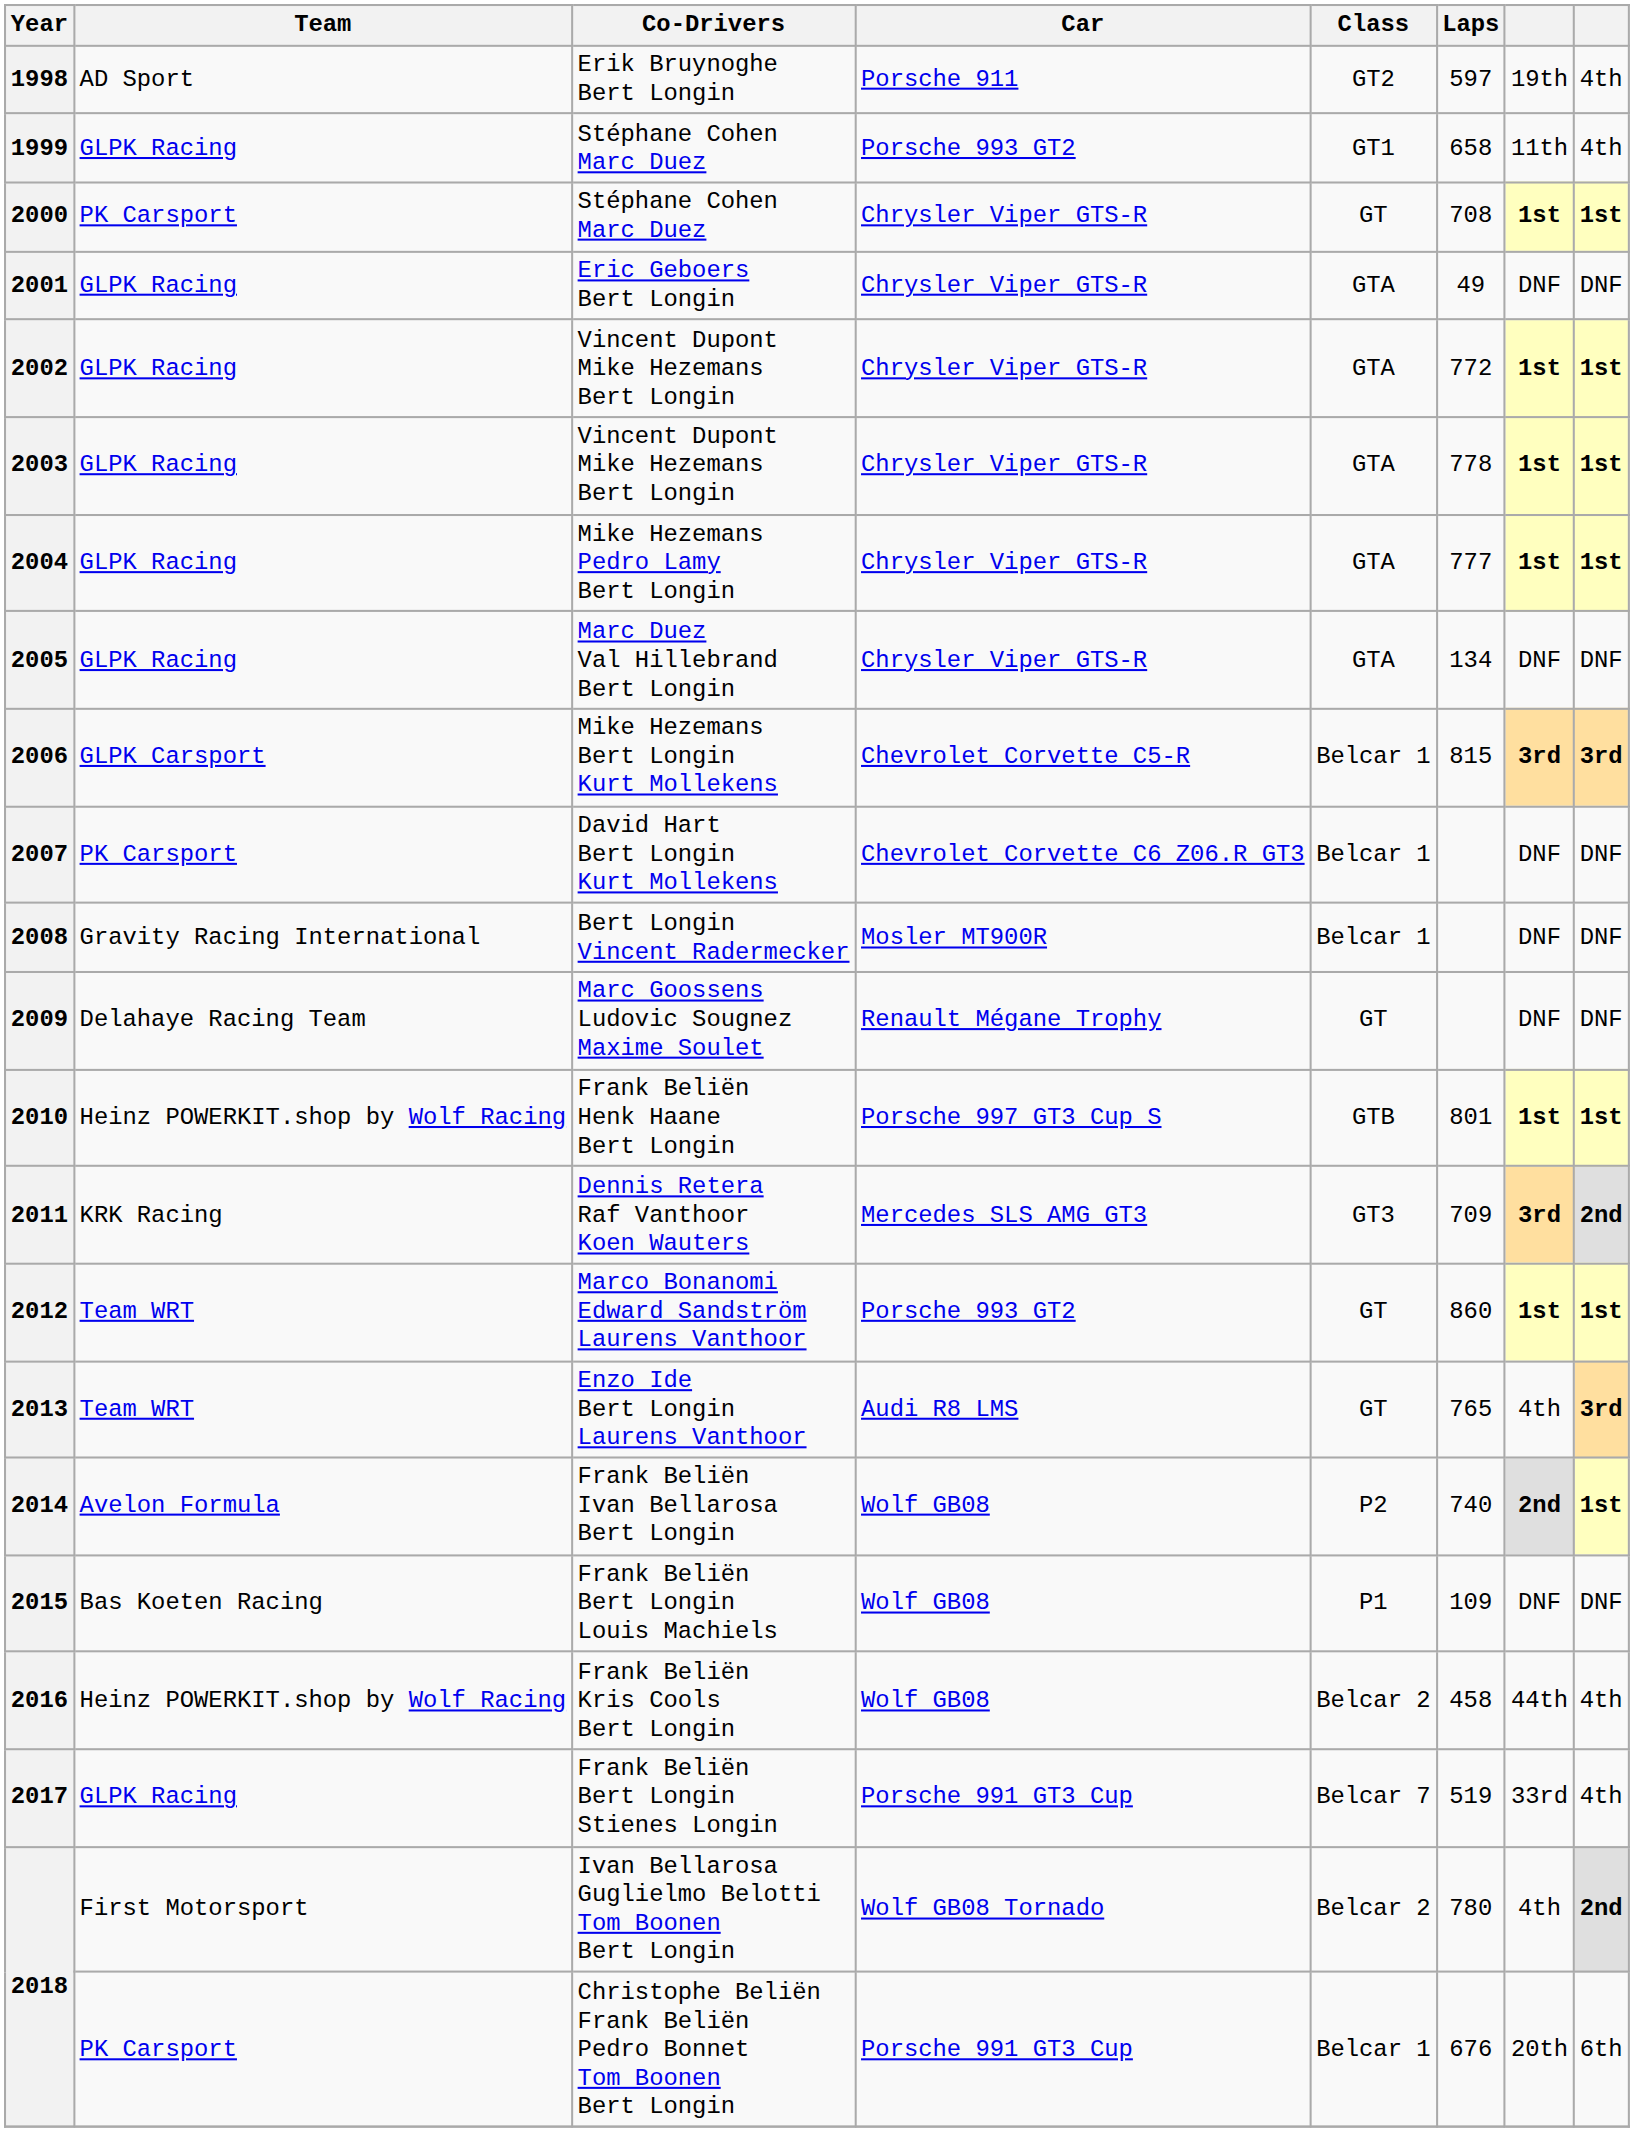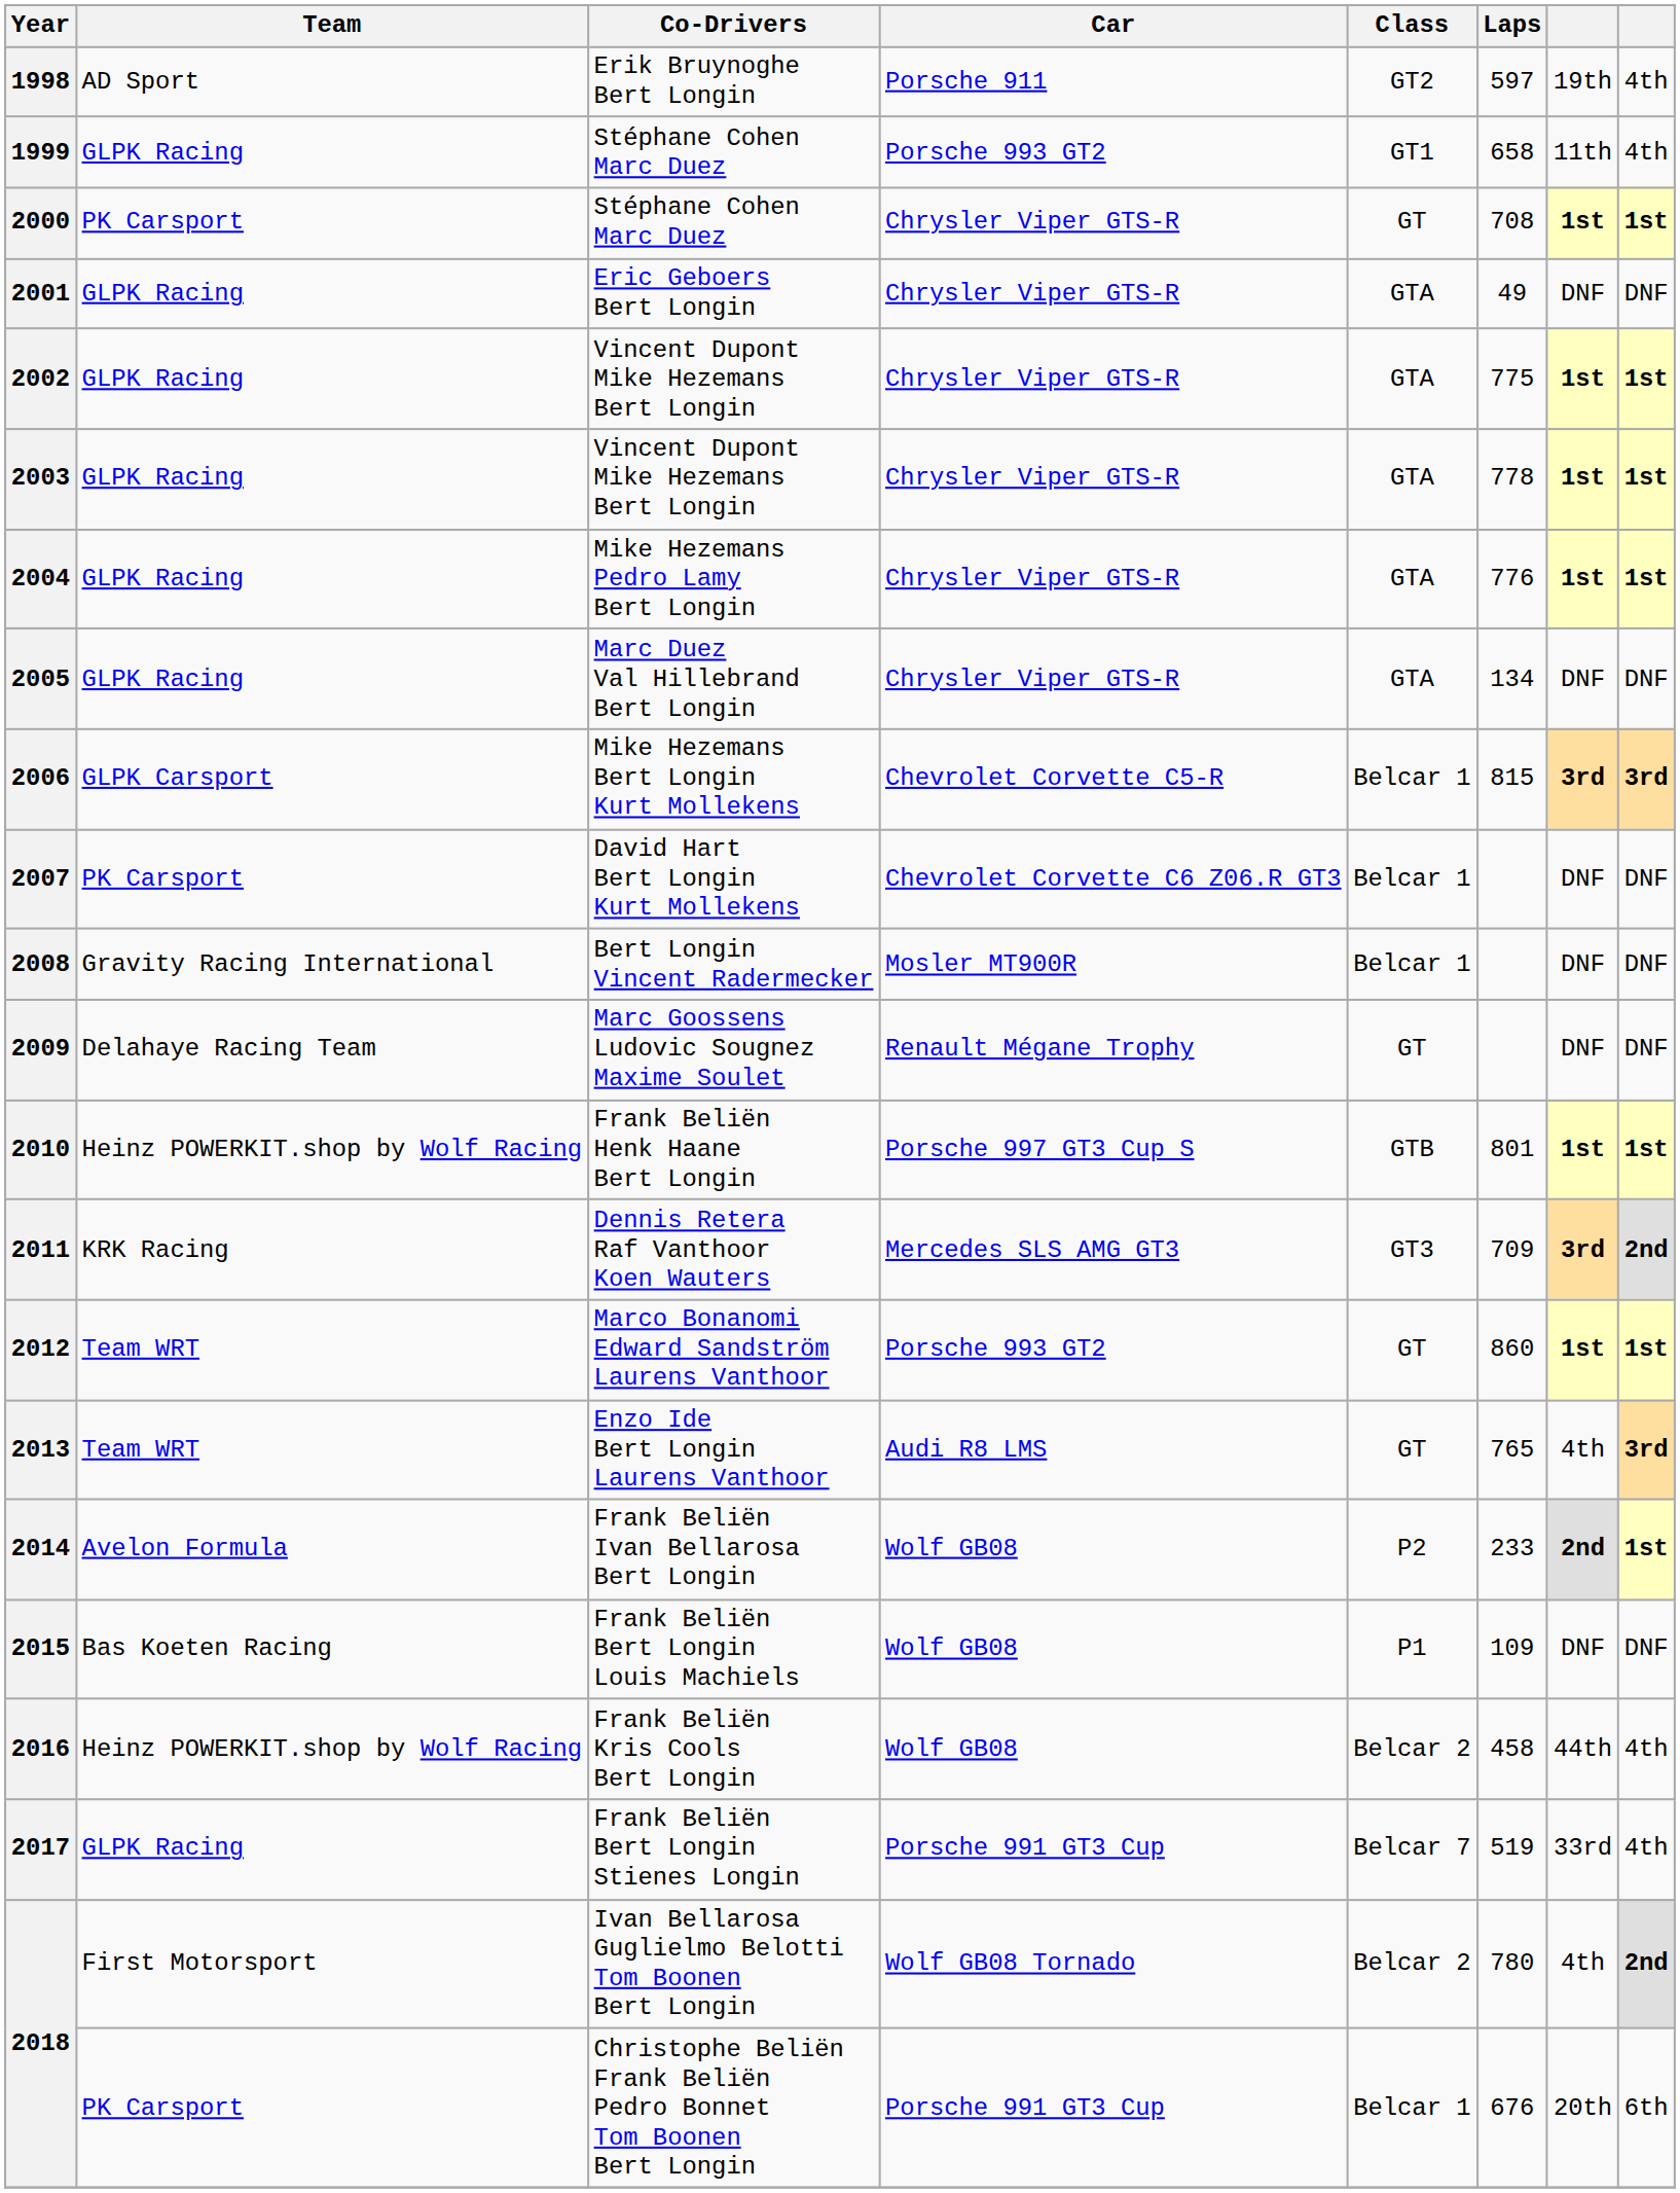 <table class="wikitable" style="text-align:center; font-size:90%">
 <tr>
 <th>Year</th>
 <th>Team</th>
 <th>Co-Drivers</th>
 <th>Car</th>
 <th>Class</th>
 <th>Laps</th>
 <th></th>
 <th></th>
 </tr>
 <tr>
 <th>1998</th>
 <td align="left"> AD Sport</td>
 <td align="left"> Erik Bruynoghe<br> Bert Longin</td>
 <td align="left"><a href='#'>Porsche 911</a></td>
 <td>GT2</td>
 <td>597</td>
 <td>19th</td>
 <td>4th</td>
 </tr>
 <tr>
 <th>1999</th>
 <td align="left"> <a href='#'>GLPK Racing</a></td>
 <td align="left"> Stéphane Cohen<br> <a href='#'>Marc Duez</a></td>
 <td align="left"><a href='#'>Porsche 993 GT2</a></td>
 <td>GT1</td>
 <td>658</td>
 <td>11th</td>
 <td>4th</td>
 </tr>
 <tr>
 <th>2000</th>
 <td align="left"> <a href='#'>PK Carsport</a></td>
 <td align="left"> Stéphane Cohen<br> <a href='#'>Marc Duez</a></td>
 <td align="left"><a href='#'>Chrysler Viper GTS-R</a></td>
 <td>GT</td>
 <td>708</td>
 <th style="background:#FFFFBF;">1st</th>
 <th style="background:#FFFFBF;">1st</th>
 </tr>
 <tr>
 <th>2001</th>
 <td align="left"> <a href='#'>GLPK Racing</a></td>
 <td align="left"> <a href='#'>Eric Geboers</a><br> Bert Longin</td>
 <td align="left"><a href='#'>Chrysler Viper GTS-R</a></td>
 <td>GTA</td>
 <td>49</td>
 <td>DNF</td>
 <td>DNF</td>
 </tr>
 <tr>
 <th>2002</th>
 <td align="left"> <a href='#'>GLPK Racing</a></td>
 <td align="left"> Vincent Dupont<br> Mike Hezemans<br> Bert Longin</td>
 <td align="left"><a href='#'>Chrysler Viper GTS-R</a></td>
 <td>GTA</td>
-<td>772</td>
+<td>775</td>
 <th style="background:#FFFFBF;">1st</th>
 <th style="background:#FFFFBF;">1st</th>
 </tr>
 <tr>
 <th>2003</th>
 <td align="left"> <a href='#'>GLPK Racing</a></td>
 <td align="left"> Vincent Dupont<br> Mike Hezemans<br> Bert Longin</td>
 <td align="left"><a href='#'>Chrysler Viper GTS-R</a></td>
 <td>GTA</td>
 <td>778</td>
 <th style="background:#FFFFBF;">1st</th>
 <th style="background:#FFFFBF;">1st</th>
 </tr>
 <tr>
 <th>2004</th>
 <td align="left"> <a href='#'>GLPK Racing</a></td>
 <td align="left"> Mike Hezemans<br> <a href='#'>Pedro Lamy</a><br> Bert Longin</td>
 <td align="left"><a href='#'>Chrysler Viper GTS-R</a></td>
 <td>GTA</td>
-<td>777</td>
+<td>776</td>
 <th style="background:#FFFFBF;">1st</th>
 <th style="background:#FFFFBF;">1st</th>
 </tr>
 <tr>
 <th>2005</th>
 <td align="left"> <a href='#'>GLPK Racing</a></td>
 <td align="left"> <a href='#'>Marc Duez</a><br> Val Hillebrand<br> Bert Longin</td>
 <td align="left"><a href='#'>Chrysler Viper GTS-R</a></td>
 <td>GTA</td>
 <td>134</td>
 <td>DNF</td>
 <td>DNF</td>
 </tr>
 <tr>
 <th>2006</th>
 <td align="left"> <a href='#'>GLPK Carsport</a></td>
 <td align="left"> Mike Hezemans<br> Bert Longin<br> <a href='#'>Kurt Mollekens</a></td>
 <td align="left"><a href='#'>Chevrolet Corvette C5-R</a></td>
 <td>Belcar 1</td>
 <td>815</td>
 <th style="background:#FFDF9F;">3rd</th>
 <th style="background:#FFDF9F;">3rd</th>
 </tr>
 <tr>
 <th>2007</th>
 <td align="left"> <a href='#'>PK Carsport</a></td>
 <td align="left"> David Hart<br> Bert Longin<br> <a href='#'>Kurt Mollekens</a></td>
 <td align="left"><a href='#'>Chevrolet Corvette C6 Z06.R GT3</a></td>
 <td>Belcar 1</td>
 <td></td>
 <td>DNF</td>
 <td>DNF</td>
 </tr>
 <tr>
 <th>2008</th>
 <td align="left"> Gravity Racing International</td>
 <td align="left"> Bert Longin<br> <a href='#'>Vincent Radermecker</a></td>
 <td align="left"><a href='#'>Mosler MT900R</a></td>
 <td>Belcar 1</td>
 <td></td>
 <td>DNF</td>
 <td>DNF</td>
 </tr>
 <tr>
 <th>2009</th>
 <td align="left"> Delahaye Racing Team</td>
 <td align="left"> <a href='#'>Marc Goossens</a><br> Ludovic Sougnez<br> <a href='#'>Maxime Soulet</a></td>
 <td align="left"><a href='#'>Renault Mégane Trophy</a></td>
 <td>GT</td>
 <td></td>
 <td>DNF</td>
 <td>DNF</td>
 </tr>
 <tr>
 <th>2010</th>
 <td align="left"> Heinz POWERKIT.shop by <a href='#'>Wolf Racing</a></td>
 <td align="left"> Frank Beliën<br> Henk Haane<br> Bert Longin</td>
 <td align="left"><a href='#'>Porsche 997 GT3 Cup S</a></td>
 <td>GTB</td>
 <td>801</td>
 <th style="background:#FFFFBF;">1st</th>
 <th style="background:#FFFFBF;">1st</th>
 </tr>
 <tr>
 <th>2011</th>
 <td align="left"> KRK Racing</td>
 <td align="left"> <a href='#'>Dennis Retera</a><br> Raf Vanthoor<br> <a href='#'>Koen Wauters</a></td>
 <td align="left"><a href='#'>Mercedes SLS AMG GT3</a></td>
 <td>GT3</td>
 <td>709</td>
 <th style="background:#FFDF9F;">3rd</th>
 <th style="background:#DFDFDF;">2nd</th>
 </tr>
 <tr>
 <th>2012</th>
 <td align="left"> <a href='#'>Team WRT</a></td>
 <td align="left"> <a href='#'>Marco Bonanomi</a><br> <a href='#'>Edward Sandström</a><br> <a href='#'>Laurens Vanthoor</a></td>
 <td align="left"><a href='#'>Porsche 993 GT2</a></td>
 <td>GT</td>
 <td>860</td>
 <th style="background:#ffffbf;">1st</th>
 <th style="background:#ffffbf;">1st</th>
 </tr>
 <tr>
 <th>2013</th>
 <td align="left"> <a href='#'>Team WRT</a></td>
 <td align="left"> <a href='#'>Enzo Ide</a><br> Bert Longin<br> <a href='#'>Laurens Vanthoor</a></td>
 <td align="left"><a href='#'>Audi R8 LMS</a></td>
 <td>GT</td>
 <td>765</td>
 <td>4th</td>
 <th style="background:#FFDF9F;">3rd</th>
 </tr>
 <tr>
 <th>2014</th>
 <td align="left"> <a href='#'>Avelon Formula</a></td>
 <td align="left"> Frank Beliën<br> Ivan Bellarosa<br> Bert Longin</td>
 <td align="left"><a href='#'>Wolf GB08</a></td>
 <td>P2</td>
-<td>740</td>
+<td>233</td>
 <th style="background:#DFDFDF;">2nd</th>
 <th style="background:#ffffbf;">1st</th>
 </tr>
 <tr>
 <th>2015</th>
 <td align="left"> Bas Koeten Racing</td>
 <td align="left"> Frank Beliën<br> Bert Longin<br> Louis Machiels</td>
 <td align="left"><a href='#'>Wolf GB08</a></td>
 <td>P1</td>
 <td>109</td>
 <td>DNF</td>
 <td>DNF</td>
 </tr>
 <tr>
 <th>2016</th>
 <td align="left"> Heinz POWERKIT.shop by <a href='#'>Wolf Racing</a></td>
 <td align="left"> Frank Beliën<br> Kris Cools<br> Bert Longin</td>
 <td align="left"><a href='#'>Wolf GB08</a></td>
 <td>Belcar 2</td>
 <td>458</td>
 <td>44th</td>
 <td>4th</td>
 </tr>
 <tr>
 <th>2017</th>
 <td align="left"> <a href='#'>GLPK Racing</a></td>
 <td align="left"> Frank Beliën<br> Bert Longin<br> Stienes Longin</td>
 <td align="left"><a href='#'>Porsche 991 GT3 Cup</a></td>
 <td>Belcar 7</td>
 <td>519</td>
 <td>33rd</td>
 <td>4th</td>
 </tr>
 <tr>
 <th rowspan=2>2018</th>
 <td align="left"> First Motorsport</td>
 <td align="left"> Ivan Bellarosa<br> Guglielmo Belotti<br> <a href='#'>Tom Boonen</a><br> Bert Longin</td>
 <td align="left"><a href='#'>Wolf GB08 Tornado</a></td>
 <td>Belcar 2</td>
 <td>780</td>
 <td>4th</td>
 <th style="background:#DFDFDF;">2nd</th>
 </tr>
 <tr>
 <td align="left"> <a href='#'>PK Carsport</a></td>
 <td align="left"> Christophe Beliën<br> Frank Beliën<br> Pedro Bonnet<br> <a href='#'>Tom Boonen</a><br> Bert Longin</td>
 <td align="left"><a href='#'>Porsche 991 GT3 Cup</a></td>
 <td>Belcar 1</td>
 <td>676</td>
 <td>20th</td>
 <td>6th</td>
 </tr>
 <tr>
 </tr>
 </table>
